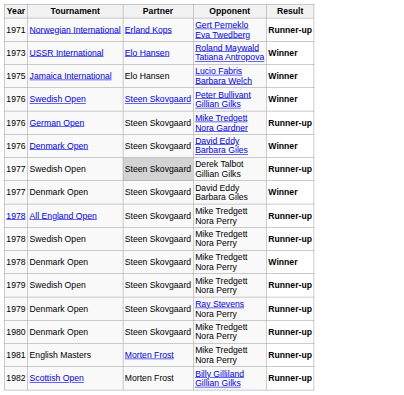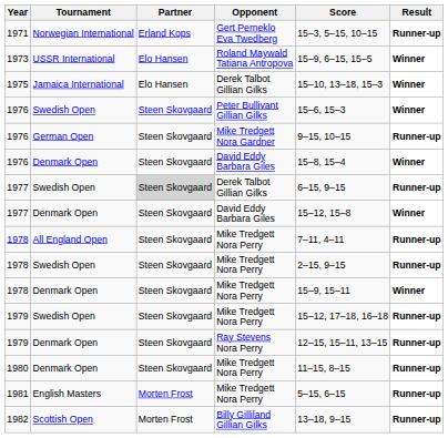 <table class="sortable wikitable" style="font-size:90%;">
 <tr>
 <th>Year</th>
 <th>Tournament</th>
 <th>Partner</th>
 <th>Opponent</th>
+<th>Score</th>
 <th>Result</th>
 </tr>
 <tr>
 <td align="center">1971</td>
 <td align="left"><a href='#'>Norwegian International</a></td>
 <td align="left"> <a href='#'>Erland Kops</a></td>
 <td align="left"> <a href='#'>Gert Perneklo</a><br> <a href='#'>Eva Twedberg</a></td>
+<td align="left">15–3, 5–15, 10–15</td>
 <td style="text-align:left; background:white"> <strong>Runner-up</strong></td>
 </tr>
 <tr>
 <td align="center">1973</td>
 <td align="left"><a href='#'>USSR International</a></td>
 <td align="left"> <a href='#'>Elo Hansen</a></td>
 <td align="left"> <a href='#'>Roland Maywald</a><br> <a href='#'>Tatiana Antropova</a></td>
+<td align="left">15–9, 6–15, 15–5</td>
 <td style="text-align:left; background:white"> <strong>Winner</strong></td>
 </tr>
 <tr>
 <td align="center">1975</td>
 <td align="left"><a href='#'>Jamaica International</a></td>
 <td align="left"> Elo Hansen</td>
-<td align="left"> <a href='#'>Lucio Fabris</a><br> <a href='#'>Barbara Welch</a></td>
+<td align="left"> Derek Talbot<br> Gillian Gilks</td>
+<td align="left">15–10, 13–18, 15–3</td>
 <td style="text-align:left; background:white"> <strong>Winner</strong></td>
 </tr>
 <tr>
 <td align="center">1976</td>
 <td align="left"><a href='#'>Swedish Open</a></td>
 <td align="left"> <a href='#'>Steen Skovgaard</a></td>
 <td align="left"> <a href='#'>Peter Bullivant</a><br> <a href='#'>Gillian Gilks</a></td>
+<td align="left">15–6, 15–3</td>
 <td style="text-align:left; background:white"> <strong>Winner</strong></td>
 </tr>
 <tr>
 <td align="center">1976</td>
 <td align="left"><a href='#'>German Open</a></td>
 <td align="left"> Steen Skovgaard</td>
 <td align="left"> <a href='#'>Mike Tredgett</a><br> <a href='#'>Nora Gardner</a></td>
+<td align="left">9–15, 10–15</td>
 <td style="text-align:left; background:white"> <strong>Runner-up</strong></td>
 </tr>
 <tr>
 <td align="center">1976</td>
 <td align="left"><a href='#'>Denmark Open</a></td>
 <td align="left"> Steen Skovgaard</td>
 <td align="left"> <a href='#'>David Eddy</a><br> <a href='#'>Barbara Giles</a></td>
+<td align="left">15–8, 15–4</td>
 <td style="text-align:left; background:white"> <strong>Winner</strong></td>
 </tr>
 <tr>
 <td align="center">1977</td>
 <td align="left">Swedish Open</td>
 <td align="left" style="background: lightgrey;"> Steen Skovgaard</td>
 <td align="left"> Derek Talbot<br> Gillian Gilks</td>
+<td align="left">6–15, 9–15</td>
 <td style="text-align:left; background:white"> <strong>Runner-up</strong></td>
 </tr>
 <tr>
 <td align="center">1977</td>
 <td align="left">Denmark Open</td>
 <td align="left"> Steen Skovgaard</td>
 <td align="left"> David Eddy<br> Barbara Giles</td>
+<td align="left">15–12, 15–8</td>
 <td style="text-align:left; background:white"> <strong>Winner</strong></td>
 </tr>
 <tr>
 <td align="center"><a href='#'>1978</a></td>
 <td align="left"><a href='#'>All England Open</a></td>
 <td align="left"> Steen Skovgaard</td>
 <td align="left"> Mike Tredgett<br> Nora Perry</td>
+<td align="left">7–11, 4–11</td>
 <td style="text-align:left; background:white"> <strong>Runner-up</strong></td>
 </tr>
 <tr>
 <td align="center">1978</td>
 <td align="left">Swedish Open</td>
 <td align="left"> Steen Skovgaard</td>
 <td align="left"> Mike Tredgett<br> Nora Perry</td>
+<td align="left">2–15, 9–15</td>
 <td style="text-align:left; background:white"> <strong>Runner-up</strong></td>
 </tr>
 <tr>
 <td align="center">1978</td>
 <td align="left">Denmark Open</td>
 <td align="left"> Steen Skovgaard</td>
 <td align="left"> Mike Tredgett<br> Nora Perry</td>
+<td align="left">15–9, 15–11</td>
 <td style="text-align:left; background:white"> <strong>Winner</strong></td>
 </tr>
 <tr>
 <td align="center">1979</td>
 <td align="left">Swedish Open</td>
 <td align="left"> Steen Skovgaard</td>
 <td align="left"> Mike Tredgett<br> Nora Perry</td>
+<td align="left">15–12, 17–18, 16–18</td>
 <td style="text-align:left; background:white"> <strong>Runner-up</strong></td>
 </tr>
 <tr>
 <td align="center">1979</td>
 <td align="left">Denmark Open</td>
 <td align="left"> Steen Skovgaard</td>
 <td align="left"> <a href='#'>Ray Stevens</a><br> Nora Perry</td>
+<td align="left">12–15, 15–11, 13–15</td>
 <td style="text-align:left; background:white"> <strong>Runner-up</strong></td>
 </tr>
 <tr>
 <td align="center">1980</td>
 <td align="left">Denmark Open</td>
 <td align="left"> Steen Skovgaard</td>
 <td align="left"> Mike Tredgett<br> Nora Perry</td>
+<td align="left">11–15, 8–15</td>
 <td style="text-align:left; background:white"> <strong>Runner-up</strong></td>
 </tr>
 <tr>
 <td align="center">1981</td>
 <td align="left">English Masters</td>
 <td align="left"> <a href='#'>Morten Frost</a></td>
 <td align="left"> Mike Tredgett<br> Nora Perry</td>
+<td align="left">5–15, 6–15</td>
 <td style="text-align:left; background:white"> <strong>Runner-up</strong></td>
 </tr>
 <tr>
 <td align="center">1982</td>
 <td align="left"><a href='#'>Scottish Open</a></td>
 <td align="left"> Morten Frost</td>
 <td align="left"> <a href='#'>Billy Gilliland</a><br> <a href='#'>Gillian Gilks</a></td>
+<td align="left">13–18, 9–15</td>
 <td style="text-align:left; background:white"> <strong>Runner-up</strong></td>
 </tr>
 </table>
